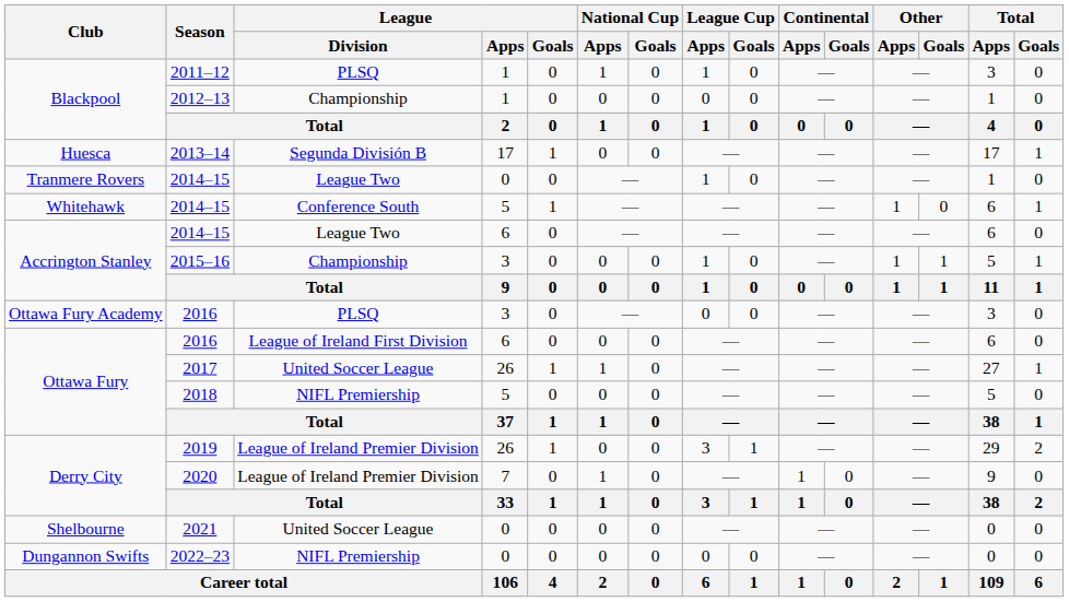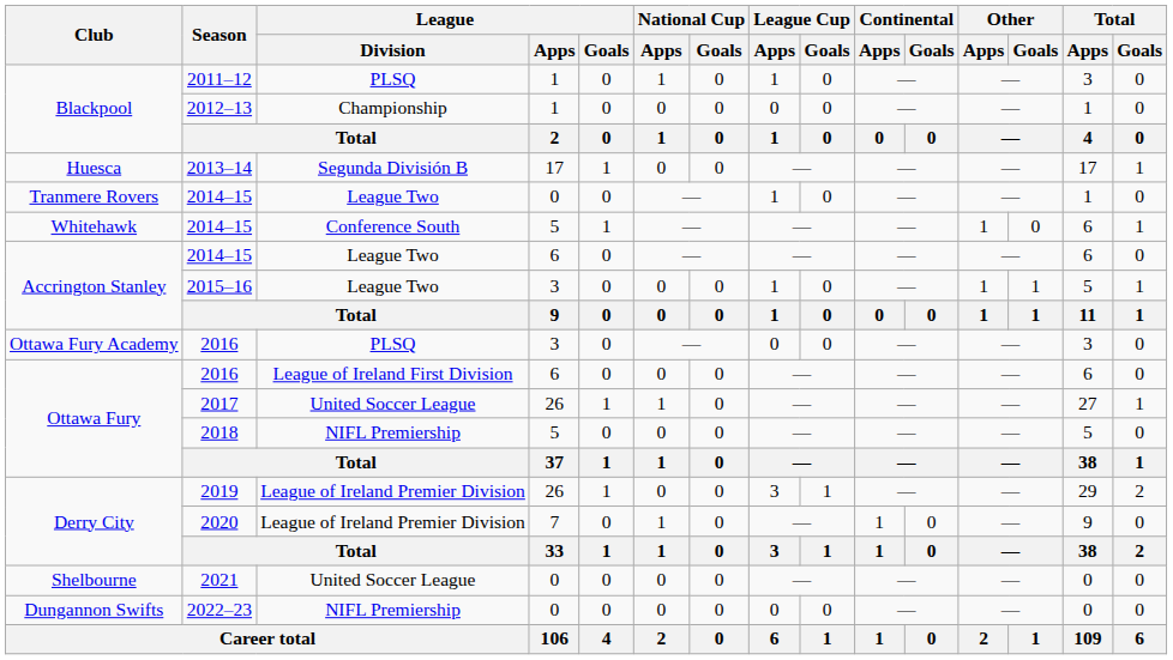 <table class="wikitable" style="text-align: center;">
 <tr>
 <th rowspan="2">Club</th>
 <th rowspan="2">Season</th>
 <th colspan="3">League</th>
 <th colspan="2">National Cup</th>
 <th colspan="2">League Cup</th>
 <th colspan="2">Continental</th>
 <th colspan="2">Other</th>
 <th colspan="2">Total</th>
 </tr>
 <tr>
 <th>Division</th>
 <th>Apps</th>
 <th>Goals</th>
 <th>Apps</th>
 <th>Goals</th>
 <th>Apps</th>
 <th>Goals</th>
 <th>Apps</th>
 <th>Goals</th>
 <th>Apps</th>
 <th>Goals</th>
 <th>Apps</th>
 <th>Goals</th>
 </tr>
 <tr>
 <td rowspan="3"><a href='#'>Blackpool</a></td>
 <td><a href='#'>2011–12</a></td>
 <td><a href='#'>PLSQ</a></td>
 <td>1</td>
 <td>0</td>
 <td>1</td>
 <td>0</td>
 <td>1</td>
 <td>0</td>
 <td colspan="2">—</td>
 <td colspan="2">—</td>
 <td>3</td>
 <td>0</td>
 </tr>
 <tr>
 <td><a href='#'>2012–13</a></td>
 <td>Championship</td>
 <td>1</td>
 <td>0</td>
 <td>0</td>
 <td>0</td>
 <td>0</td>
 <td>0</td>
 <td colspan="2">—</td>
 <td colspan="2">—</td>
 <td>1</td>
 <td>0</td>
 </tr>
 <tr>
 <th colspan="2">Total</th>
 <th>2</th>
 <th>0</th>
 <th>1</th>
 <th>0</th>
 <th>1</th>
 <th>0</th>
 <th>0</th>
 <th>0</th>
 <th colspan="2">—</th>
 <th>4</th>
 <th>0</th>
 </tr>
 <tr>
 <td><a href='#'>Huesca</a></td>
 <td><a href='#'>2013–14</a></td>
 <td><a href='#'>Segunda División B</a></td>
 <td>17</td>
 <td>1</td>
 <td>0</td>
 <td>0</td>
 <td colspan="2">—</td>
 <td colspan="2">—</td>
 <td colspan="2">—</td>
 <td>17</td>
 <td>1</td>
 </tr>
 <tr>
 <td><a href='#'>Tranmere Rovers</a></td>
 <td><a href='#'>2014–15</a></td>
 <td><a href='#'>League Two</a></td>
 <td>0</td>
 <td>0</td>
 <td colspan="2">—</td>
 <td>1</td>
 <td>0</td>
 <td colspan="2">—</td>
 <td colspan="2">—</td>
 <td>1</td>
 <td>0</td>
 </tr>
 <tr>
 <td><a href='#'>Whitehawk</a></td>
 <td><a href='#'>2014–15</a></td>
 <td><a href='#'>Conference South</a></td>
 <td>5</td>
 <td>1</td>
 <td colspan="2">—</td>
 <td colspan="2">—</td>
 <td colspan="2">—</td>
 <td>1</td>
 <td>0</td>
 <td>6</td>
 <td>1</td>
 </tr>
 <tr>
 <td rowspan="3"><a href='#'>Accrington Stanley</a></td>
 <td><a href='#'>2014–15</a></td>
 <td>League Two</td>
 <td>6</td>
 <td>0</td>
 <td colspan="2">—</td>
 <td colspan="2">—</td>
 <td colspan="2">—</td>
 <td colspan="2">—</td>
 <td>6</td>
 <td>0</td>
 </tr>
 <tr>
 <td><a href='#'>2015–16</a></td>
-<td><a href='#'>Championship</a></td>
+<td>League Two</td>
 <td>3</td>
 <td>0</td>
 <td>0</td>
 <td>0</td>
 <td>1</td>
 <td>0</td>
 <td colspan="2">—</td>
 <td>1</td>
 <td>1</td>
 <td>5</td>
 <td>1</td>
 </tr>
 <tr>
 <th colspan="2">Total</th>
 <th>9</th>
 <th>0</th>
 <th>0</th>
 <th>0</th>
 <th>1</th>
 <th>0</th>
 <th>0</th>
 <th>0</th>
 <th>1</th>
 <th>1</th>
 <th>11</th>
 <th>1</th>
 </tr>
 <tr>
 <td><a href='#'>Ottawa Fury Academy</a></td>
 <td><a href='#'>2016</a></td>
 <td><a href='#'>PLSQ</a></td>
 <td>3</td>
 <td>0</td>
 <td colspan="2">—</td>
 <td>0</td>
 <td>0</td>
 <td colspan="2">—</td>
 <td colspan="2">—</td>
 <td>3</td>
 <td>0</td>
 </tr>
 <tr>
 <td rowspan="4"><a href='#'>Ottawa Fury</a></td>
 <td><a href='#'>2016</a></td>
 <td><a href='#'>League of Ireland First Division</a></td>
 <td>6</td>
 <td>0</td>
 <td>0</td>
 <td>0</td>
 <td colspan="2">—</td>
 <td colspan="2">—</td>
 <td colspan="2">—</td>
 <td>6</td>
 <td>0</td>
 </tr>
 <tr>
 <td><a href='#'>2017</a></td>
 <td><a href='#'>United Soccer League</a></td>
 <td>26</td>
 <td>1</td>
 <td>1</td>
 <td>0</td>
 <td colspan="2">—</td>
 <td colspan="2">—</td>
 <td colspan="2">—</td>
 <td>27</td>
 <td>1</td>
 </tr>
 <tr>
 <td><a href='#'>2018</a></td>
 <td><a href='#'>NIFL Premiership</a></td>
 <td>5</td>
 <td>0</td>
 <td>0</td>
 <td>0</td>
 <td colspan="2">—</td>
 <td colspan="2">—</td>
 <td colspan="2">—</td>
 <td>5</td>
 <td>0</td>
 </tr>
 <tr>
 <th colspan="2">Total</th>
 <th>37</th>
 <th>1</th>
 <th>1</th>
 <th>0</th>
 <th colspan="2">—</th>
 <th colspan="2">—</th>
 <th colspan="2">—</th>
 <th>38</th>
 <th>1</th>
 </tr>
 <tr>
 <td rowspan="3"><a href='#'>Derry City</a></td>
 <td><a href='#'>2019</a></td>
 <td><a href='#'>League of Ireland Premier Division</a></td>
 <td>26</td>
 <td>1</td>
 <td>0</td>
 <td>0</td>
 <td>3</td>
 <td>1</td>
 <td colspan="2">—</td>
 <td colspan="2">—</td>
 <td>29</td>
 <td>2</td>
 </tr>
 <tr>
 <td><a href='#'>2020</a></td>
 <td>League of Ireland Premier Division</td>
 <td>7</td>
 <td>0</td>
 <td>1</td>
 <td>0</td>
 <td colspan="2">—</td>
 <td>1</td>
 <td>0</td>
 <td colspan="2">—</td>
 <td>9</td>
 <td>0</td>
 </tr>
 <tr>
 <th colspan="2">Total</th>
 <th>33</th>
 <th>1</th>
 <th>1</th>
 <th>0</th>
 <th>3</th>
 <th>1</th>
 <th>1</th>
 <th>0</th>
 <th colspan="2">—</th>
 <th>38</th>
 <th>2</th>
 </tr>
 <tr>
 <td><a href='#'>Shelbourne</a></td>
 <td><a href='#'>2021</a></td>
 <td>United Soccer League</td>
 <td>0</td>
 <td>0</td>
 <td>0</td>
 <td>0</td>
 <td colspan="2">—</td>
 <td colspan="2">—</td>
 <td colspan="2">—</td>
 <td>0</td>
 <td>0</td>
 </tr>
 <tr>
 <td><a href='#'>Dungannon Swifts</a></td>
 <td><a href='#'>2022–23</a></td>
 <td><a href='#'>NIFL Premiership</a></td>
 <td>0</td>
 <td>0</td>
 <td>0</td>
 <td>0</td>
 <td>0</td>
 <td>0</td>
 <td colspan="2">—</td>
 <td colspan="2">—</td>
 <td>0</td>
 <td>0</td>
 </tr>
 <tr>
 <th colspan="3">Career total</th>
 <th>106</th>
 <th>4</th>
 <th>2</th>
 <th>0</th>
 <th>6</th>
 <th>1</th>
 <th>1</th>
 <th>0</th>
 <th>2</th>
 <th>1</th>
 <th>109</th>
 <th>6</th>
 </tr>
 </table>
